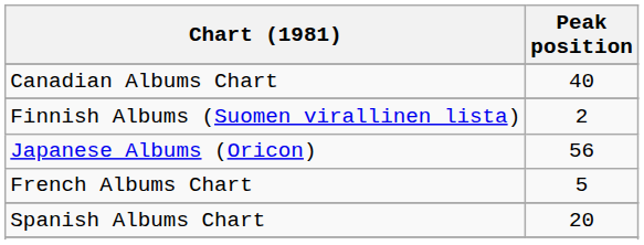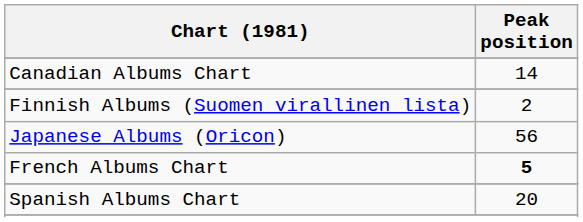 <table class="wikitable sortable">
 <tr>
 <th>Chart (1981)</th>
 <th>Peak<br>position</th>
 </tr>
 <tr>
 </tr>
 <tr>
 </tr>
 <tr>
 <td>Canadian Albums Chart</td>
-<td style="text-align:center;">40</td>
+<td style="text-align:center;">14</td>
 </tr>
 <tr>
 </tr>
 <tr>
 <td>Finnish Albums (<a href='#'>Suomen virallinen lista</a>)</td>
 <td style="text-align:center;">2</td>
 </tr>
 <tr>
 <td><a href='#'>Japanese Albums</a> (<a href='#'>Oricon</a>)</td>
 <td style="text-align:center;">56</td>
 </tr>
 <tr>
 <td>French Albums Chart</td>
-<td style="text-align:center;">5</td>
+<td style="text-align:center;"><strong>5</strong></td>
 </tr>
 <tr>
 </tr>
 <tr>
 </tr>
 <tr>
 <td>Spanish Albums Chart</td>
 <td style="text-align:center;">20</td>
 </tr>
 <tr>
 </tr>
 <tr>
 </tr>
 <tr>
 </tr>
 </table>
